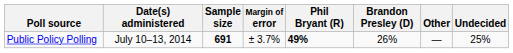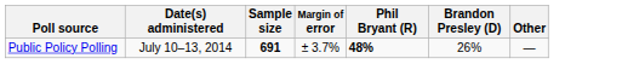 <table class="wikitable">
 <tr valign= bottom>
 <th style="width:150px;">Poll source</th>
 <th style="width:150px;">Date(s)<br>administered</th>
 <th class=small>Sample<br>size</th>
 <th><small>Margin of</small><br>error</th>
 <th style="width:100px;">Phil<br>Bryant (R)</th>
 <th style="width:100px;">Brandon<br>Presley (D)</th>
 <th style="width:40px;">Other</th>
-<th style="width:40px;">Undecided</th>
 </tr>
 <tr>
 <td><a href='#'>Public Policy Polling</a></td>
 <td align=center>July 10–13, 2014</td>
 <td align=center><strong>691</strong></td>
 <td align=center>± 3.7%</td>
-<td><strong>49%</strong></td>
+<td><strong>48%</strong></td>
 <td align=center>26%</td>
 <td align=center>—</td>
-<td align=center>25%</td>
 </tr>
 </table>
